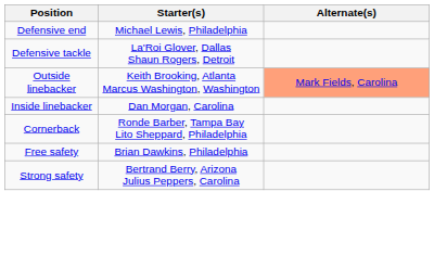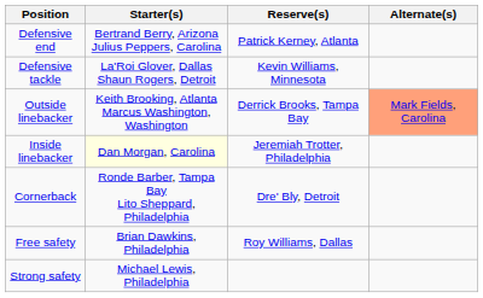 <table class="wikitable" width=50% style="text-align:center;">
 <tr>
 <th width=17%>Position</th>
 <th width=30%>Starter(s)</th>
+<th width=30%>Reserve(s)</th>
 <th width=30%>Alternate(s)</th>
 </tr>
 <tr>
 <td align=center><a href='#'>Defensive end</a></td>
-<td> <a href='#'>Michael Lewis</a>, <a href='#'>Philadelphia</a></td>
+<td> <a href='#'>Bertrand Berry</a>, <a href='#'>Arizona</a><br> <a href='#'>Julius Peppers</a>, <a href='#'>Carolina</a></td>
+<td> <a href='#'>Patrick Kerney</a>, <a href='#'>Atlanta</a></td>
 <td></td>
 </tr>
 <tr>
 <td align=center><a href='#'>Defensive tackle</a></td>
 <td> <a href='#'>La'Roi Glover</a>, <a href='#'>Dallas</a><br> <a href='#'>Shaun Rogers</a>, <a href='#'>Detroit</a></td>
+<td> <a href='#'>Kevin Williams</a>, <a href='#'>Minnesota</a></td>
 <td></td>
 </tr>
 <tr>
 <td align=center><a href='#'>Outside linebacker</a></td>
 <td> <a href='#'>Keith Brooking</a>, <a href='#'>Atlanta</a><br> <a href='#'>Marcus Washington</a>, <a href='#'>Washington</a></td>
+<td> <a href='#'>Derrick Brooks</a>, <a href='#'>Tampa Bay</a></td>
 <td style="background: lightsalmon;"> <a href='#'>Mark Fields</a>, <a href='#'>Carolina</a></td>
 </tr>
 <tr>
 <td align=center><a href='#'>Inside linebacker</a></td>
-<td> <a href='#'>Dan Morgan</a>, <a href='#'>Carolina</a></td>
+<td style="background: lightyellow;"> <a href='#'>Dan Morgan</a>, <a href='#'>Carolina</a></td>
+<td> <a href='#'>Jeremiah Trotter</a>, <a href='#'>Philadelphia</a></td>
 <td></td>
 </tr>
 <tr>
 <td align=center><a href='#'>Cornerback</a></td>
 <td> <a href='#'>Ronde Barber</a>, <a href='#'>Tampa Bay</a><br> <a href='#'>Lito Sheppard</a>, <a href='#'>Philadelphia</a></td>
+<td> <a href='#'>Dre' Bly</a>, <a href='#'>Detroit</a></td>
 <td></td>
 </tr>
 <tr>
 <td align=center><a href='#'>Free safety</a></td>
 <td> <a href='#'>Brian Dawkins</a>, <a href='#'>Philadelphia</a></td>
+<td> <a href='#'>Roy Williams</a>, <a href='#'>Dallas</a></td>
 <td></td>
 </tr>
 <tr>
 <td align=center><a href='#'>Strong safety</a></td>
-<td> <a href='#'>Bertrand Berry</a>, <a href='#'>Arizona</a><br> <a href='#'>Julius Peppers</a>, <a href='#'>Carolina</a></td>
+<td> <a href='#'>Michael Lewis</a>, <a href='#'>Philadelphia</a></td>
+<td></td>
 <td></td>
 </tr>
 </table>
